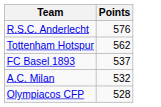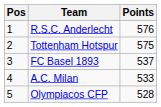 <table class="wikitable" style="font-size: 95%;">
 <tr>
+<th>Pos</th>
 <th>Team</th>
 <th>Points</th>
 </tr>
 <tr>
+<td>1</td>
 <td> <a href='#'>R.S.C. Anderlecht</a></td>
 <td align="right">576</td>
 </tr>
 <tr>
+<td>2</td>
 <td> <a href='#'>Tottenham Hotspur</a></td>
-<td align="right">562</td>
+<td align="right">575</td>
 </tr>
 <tr>
+<td>3</td>
 <td> <a href='#'>FC Basel 1893</a></td>
 <td align="right">537</td>
 </tr>
 <tr>
+<td>4</td>
 <td> <a href='#'>A.C. Milan</a></td>
-<td align="right">532</td>
+<td align="right">533</td>
 </tr>
 <tr>
+<td>5</td>
 <td> <a href='#'>Olympiacos CFP</a></td>
 <td align="right">528</td>
 </tr>
 </table>
